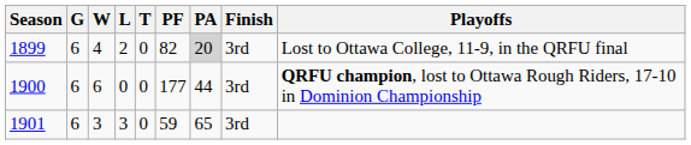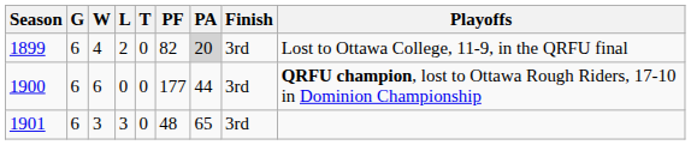 <table class="wikitable">
 <tr>
 <th>Season</th>
 <th>G</th>
 <th>W</th>
 <th>L</th>
 <th>T</th>
 <th>PF</th>
 <th>PA</th>
 <th>Finish</th>
 <th>Playoffs</th>
 </tr>
 <tr>
 <td><a href='#'>1899</a></td>
 <td>6</td>
 <td>4</td>
 <td>2</td>
 <td>0</td>
 <td>82</td>
 <td style="background: lightgrey;">20</td>
 <td>3rd</td>
 <td>Lost to Ottawa College, 11-9, in the QRFU final</td>
 </tr>
 <tr>
 <td><a href='#'>1900</a></td>
 <td>6</td>
 <td>6</td>
 <td>0</td>
 <td>0</td>
 <td>177</td>
 <td>44</td>
 <td>3rd</td>
 <td><strong>QRFU champion</strong>, lost to Ottawa Rough Riders, 17-10 in <a href='#'>Dominion Championship</a></td>
 </tr>
 <tr>
 <td><a href='#'>1901</a></td>
 <td>6</td>
 <td>3</td>
 <td>3</td>
 <td>0</td>
-<td>59</td>
+<td>48</td>
 <td>65</td>
 <td>3rd</td>
 <td></td>
 </tr>
 </table>
